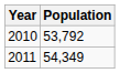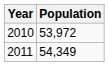 <table class="wikitable">
 <tr>
 <th>Year</th>
 <th>Population</th>
 </tr>
 <tr>
 <td>2010</td>
-<td>53,792</td>
+<td>53,972</td>
 </tr>
 <tr>
 <td>2011</td>
 <td>54,349</td>
 </tr>
 </table>
